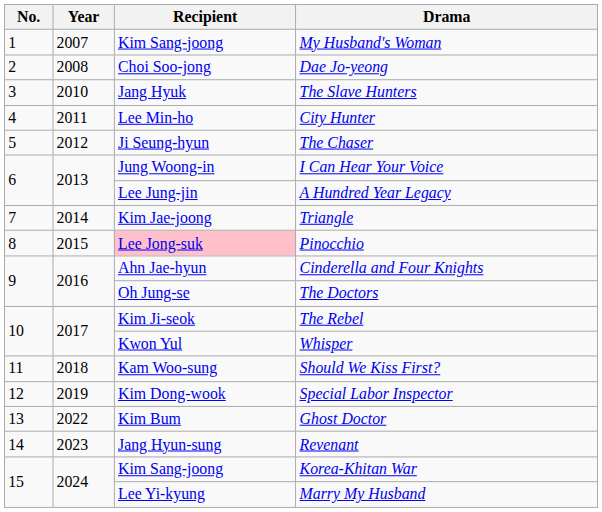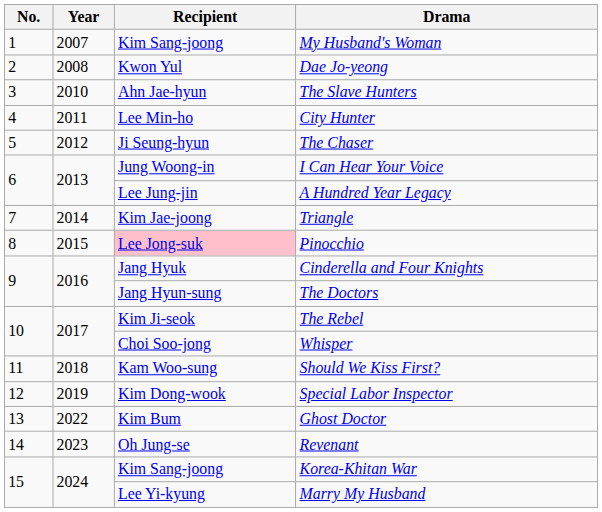 <table class="wikitable" style="width:600px">
 <tr>
 <th>No.</th>
 <th>Year</th>
 <th>Recipient</th>
 <th>Drama</th>
 </tr>
 <tr>
 <td>1</td>
 <td>2007</td>
 <td><a href='#'>Kim Sang-joong</a></td>
 <td><em><a href='#'>My Husband's Woman</a></em></td>
 </tr>
 <tr>
 <td>2</td>
 <td>2008</td>
-<td><a href='#'>Choi Soo-jong</a></td>
+<td><a href='#'>Kwon Yul</a></td>
 <td><em><a href='#'>Dae Jo-yeong</a></em></td>
 </tr>
 <tr>
 <td>3</td>
 <td>2010</td>
-<td><a href='#'>Jang Hyuk</a></td>
+<td><a href='#'>Ahn Jae-hyun</a></td>
 <td><em><a href='#'>The Slave Hunters</a></em></td>
 </tr>
 <tr>
 <td>4</td>
 <td>2011</td>
 <td><a href='#'>Lee Min-ho</a></td>
 <td><em><a href='#'>City Hunter</a></em></td>
 </tr>
 <tr>
 <td>5</td>
 <td>2012</td>
 <td><a href='#'>Ji Seung-hyun</a></td>
 <td><em><a href='#'>The Chaser</a></em></td>
 </tr>
 <tr>
 <td rowspan=2>6</td>
 <td rowspan=2>2013</td>
 <td><a href='#'>Jung Woong-in</a></td>
 <td><em><a href='#'>I Can Hear Your Voice</a></em></td>
 </tr>
 <tr>
 <td><a href='#'>Lee Jung-jin</a></td>
 <td><em><a href='#'>A Hundred Year Legacy</a></em></td>
 </tr>
 <tr>
 <td>7</td>
 <td>2014</td>
 <td><a href='#'>Kim Jae-joong</a></td>
 <td><em><a href='#'>Triangle</a></em></td>
 </tr>
 <tr>
 <td>8</td>
 <td>2015</td>
 <td style="background: pink;"><a href='#'>Lee Jong-suk</a></td>
 <td><em><a href='#'>Pinocchio</a></em></td>
 </tr>
 <tr>
 <td rowspan=2>9</td>
 <td rowspan=2>2016</td>
-<td><a href='#'>Ahn Jae-hyun</a></td>
+<td><a href='#'>Jang Hyuk</a></td>
 <td><em><a href='#'>Cinderella and Four Knights</a></em></td>
 </tr>
 <tr>
-<td><a href='#'>Oh Jung-se</a></td>
+<td><a href='#'>Jang Hyun-sung</a></td>
 <td><em><a href='#'>The Doctors</a></em></td>
 </tr>
 <tr>
 <td rowspan=2>10</td>
 <td rowspan=2>2017</td>
 <td><a href='#'>Kim Ji-seok</a></td>
 <td><em><a href='#'>The Rebel</a></em></td>
 </tr>
 <tr>
-<td><a href='#'>Kwon Yul</a></td>
+<td><a href='#'>Choi Soo-jong</a></td>
 <td><em><a href='#'>Whisper</a></em></td>
 </tr>
 <tr>
 <td>11</td>
 <td>2018</td>
 <td><a href='#'>Kam Woo-sung</a></td>
 <td><em><a href='#'>Should We Kiss First?</a></em></td>
 </tr>
 <tr>
 <td>12</td>
 <td>2019</td>
 <td><a href='#'>Kim Dong-wook</a></td>
 <td><em><a href='#'>Special Labor Inspector</a></em></td>
 </tr>
 <tr>
 <td>13</td>
 <td>2022</td>
 <td><a href='#'>Kim Bum</a></td>
 <td><em><a href='#'>Ghost Doctor</a></em></td>
 </tr>
 <tr>
 <td>14</td>
 <td>2023</td>
-<td><a href='#'>Jang Hyun-sung</a></td>
+<td><a href='#'>Oh Jung-se</a></td>
 <td><em><a href='#'>Revenant</a></em></td>
 </tr>
 <tr>
 <td rowspan="2">15</td>
 <td rowspan="2">2024</td>
 <td><a href='#'>Kim Sang-joong</a></td>
 <td><em><a href='#'>Korea-Khitan War</a></em></td>
 </tr>
 <tr>
 <td><a href='#'>Lee Yi-kyung</a></td>
 <td><em><a href='#'>Marry My Husband</a></em></td>
 </tr>
 </table>
